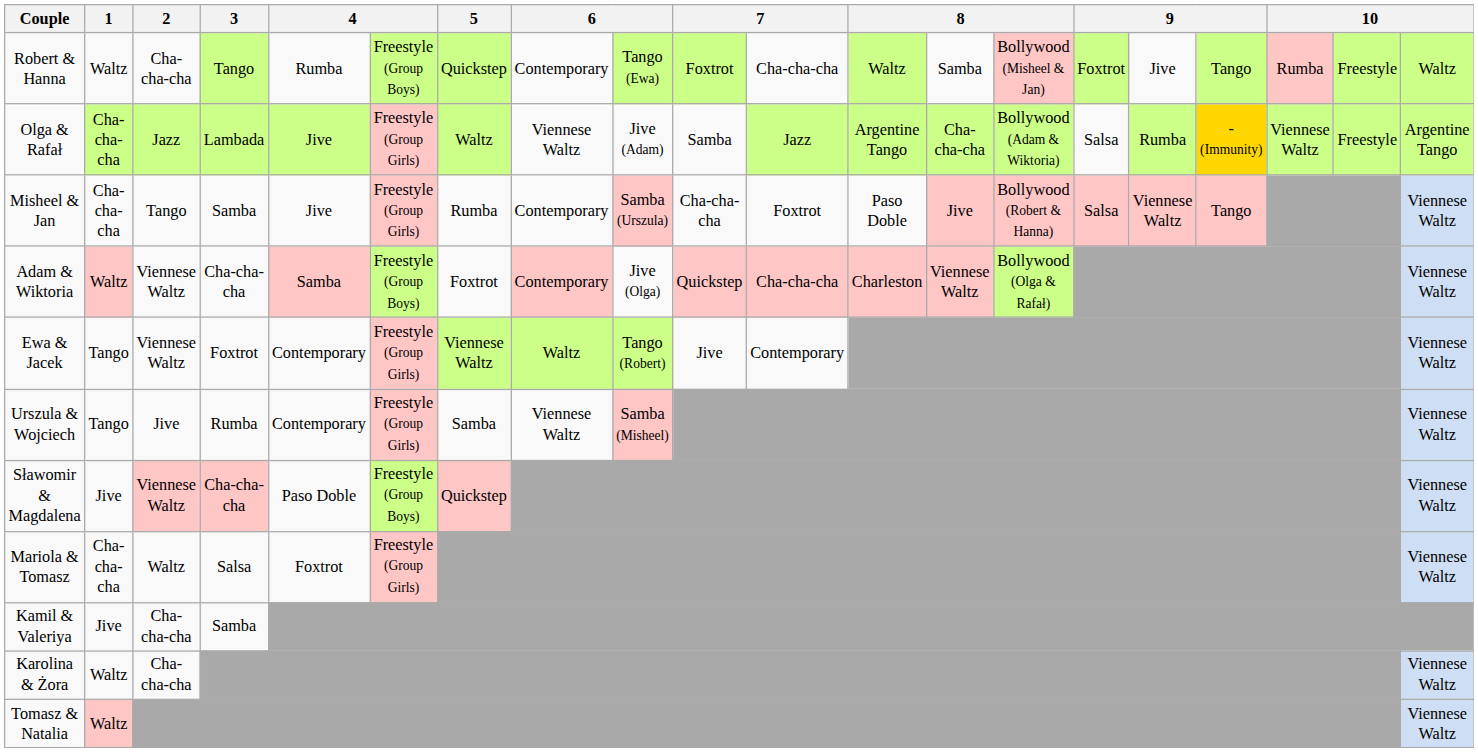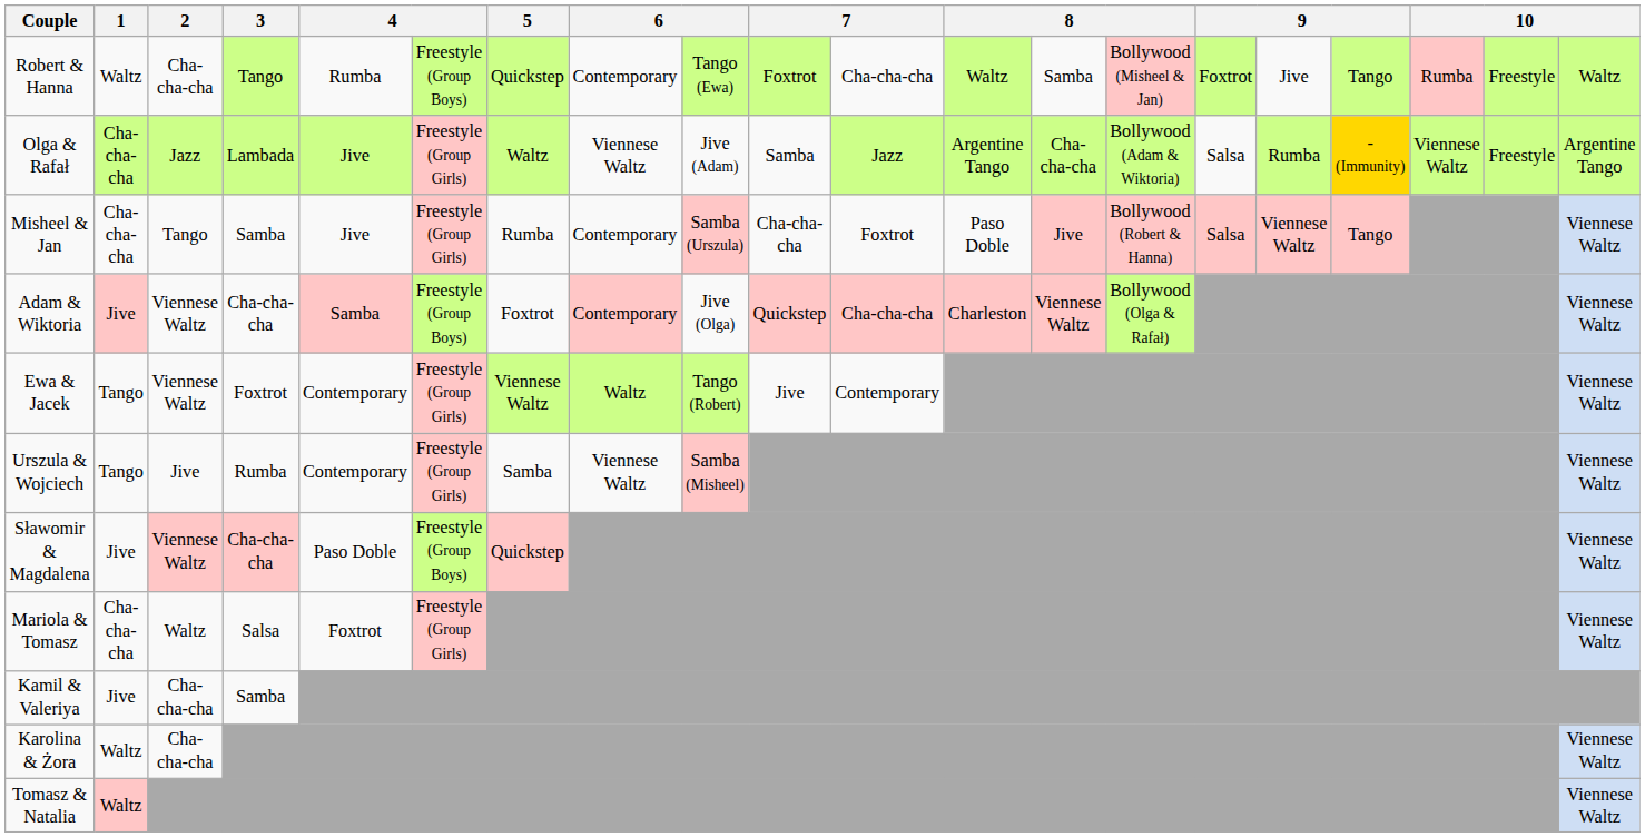 <table class="wikitable" style="text-align:center; font-size:80%; line-height:16px">
 <tr>
 <th>Couple</th>
 <th>1</th>
 <th>2</th>
 <th>3</th>
 <th colspan=2>4</th>
 <th>5</th>
 <th colspan=2>6</th>
 <th colspan=2>7</th>
 <th colspan=3>8</th>
 <th colspan=3>9</th>
 <th colspan=3>10</th>
 </tr>
 <tr>
 <td>Robert & Hanna</td>
 <td>Waltz</td>
 <td>Cha-cha-cha</td>
 <td style="background:#ccff88;">Tango</td>
 <td>Rumba</td>
 <td style="background:#ccff88;">Freestyle<br><small>(Group Boys)</small></td>
 <td style="background:#ccff88;">Quickstep</td>
 <td>Contemporary</td>
 <td style="background:#ccff88;">Tango<br><small>(Ewa)</small></td>
 <td style="background:#ccff88;">Foxtrot</td>
 <td>Cha-cha-cha</td>
 <td style="background:#ccff88;">Waltz</td>
 <td>Samba</td>
 <td style="background:#ffc6c6;">Bollywood<br><small>(Misheel & Jan)</small></td>
 <td style="background:#ccff88;">Foxtrot</td>
 <td>Jive</td>
 <td style="background:#ccff88;">Tango</td>
 <td style="background:#ffc6c6;">Rumba</td>
 <td style="background:#ccff88;">Freestyle</td>
 <td style="background:#ccff88;">Waltz</td>
 </tr>
 <tr>
 <td>Olga & Rafał</td>
 <td style="background:#ccff88;">Cha-cha-cha</td>
 <td style="background:#ccff88;">Jazz</td>
 <td style="background:#ccff88;">Lambada</td>
 <td style="background:#ccff88;">Jive</td>
 <td style="background:#ffc6c6;">Freestyle<br><small>(Group Girls)</small></td>
 <td style="background:#ccff88;">Waltz</td>
 <td>Viennese Waltz</td>
 <td>Jive<br><small>(Adam)</small></td>
 <td>Samba</td>
 <td style="background:#ccff88;">Jazz</td>
 <td style="background:#ccff88;">Argentine Tango</td>
 <td style="background:#ccff88;">Cha-cha-cha</td>
 <td style="background:#ccff88;">Bollywood<br><small>(Adam & Wiktoria)</small></td>
 <td>Salsa</td>
 <td style="background:#ccff88;">Rumba</td>
 <td style="background:gold;">-<br><small>(Immunity)</small></td>
 <td style="background:#ccff88;">Viennese Waltz</td>
 <td style="background:#ccff88;">Freestyle</td>
 <td style="background:#ccff88;">Argentine Tango</td>
 </tr>
 <tr>
 <td>Misheel & Jan</td>
 <td>Cha-cha-cha</td>
 <td>Tango</td>
 <td>Samba</td>
 <td>Jive</td>
 <td style="background:#ffc6c6;">Freestyle<br><small>(Group Girls)</small></td>
 <td>Rumba</td>
 <td>Contemporary</td>
 <td style="background:#ffc6c6;">Samba<br><small>(Urszula)</small></td>
 <td>Cha-cha-cha</td>
 <td>Foxtrot</td>
 <td>Paso Doble</td>
 <td style="background:#ffc6c6;">Jive</td>
 <td style="background:#ffc6c6;">Bollywood<br><small>(Robert & Hanna)</small></td>
 <td style="background:#ffc6c6;">Salsa</td>
 <td style="background:#ffc6c6;">Viennese Waltz</td>
 <td style="background:#ffc6c6;">Tango</td>
 <td style="background:darkgrey;" colspan="2"></td>
 <td style="background:#CEDEF4;">Viennese Waltz</td>
 </tr>
 <tr>
 <td>Adam & Wiktoria</td>
-<td style="background:#ffc6c6;">Waltz</td>
+<td style="background:#ffc6c6;">Jive</td>
 <td>Viennese Waltz</td>
 <td>Cha-cha-cha</td>
 <td style="background:#ffc6c6;">Samba</td>
 <td style="background:#ccff88;">Freestyle<br><small>(Group Boys)</small></td>
 <td>Foxtrot</td>
 <td style="background:#ffc6c6;">Contemporary</td>
 <td>Jive<br><small>(Olga)</small></td>
 <td style="background:#ffc6c6;">Quickstep</td>
 <td style="background:#ffc6c6;">Cha-cha-cha</td>
 <td style="background:#ffc6c6;">Charleston</td>
 <td style="background:#ffc6c6;">Viennese Waltz</td>
 <td style="background:#ccff88;">Bollywood<br><small>(Olga & Rafał)</small></td>
 <td style="background:darkgrey;" colspan="5"></td>
 <td style="background:#CEDEF4;">Viennese Waltz</td>
 </tr>
 <tr>
 <td>Ewa & Jacek</td>
 <td>Tango</td>
 <td>Viennese Waltz</td>
 <td>Foxtrot</td>
 <td>Contemporary</td>
 <td style="background:#ffc6c6;">Freestyle<br><small>(Group Girls)</small></td>
 <td style="background:#ccff88;">Viennese Waltz</td>
 <td style="background:#ccff88;">Waltz</td>
 <td style="background:#ccff88;">Tango<br><small>(Robert)</small></td>
 <td>Jive</td>
 <td>Contemporary</td>
 <td style="background:darkgrey;" colspan="8"></td>
 <td style="background:#CEDEF4;">Viennese Waltz</td>
 </tr>
 <tr>
 <td>Urszula & Wojciech</td>
 <td>Tango</td>
 <td>Jive</td>
 <td>Rumba</td>
 <td>Contemporary</td>
 <td style="background:#ffc6c6;">Freestyle<br><small>(Group Girls)</small></td>
 <td>Samba</td>
 <td>Viennese Waltz</td>
 <td style="background:#ffc6c6;">Samba<br><small>(Misheel)</small></td>
 <td style="background:darkgrey;" colspan="10"></td>
 <td style="background:#CEDEF4;">Viennese Waltz</td>
 </tr>
 <tr>
 <td>Sławomir & Magdalena</td>
 <td>Jive</td>
 <td style="background:#ffc6c6;">Viennese Waltz</td>
 <td style="background:#ffc6c6;">Cha-cha-cha</td>
 <td>Paso Doble</td>
 <td style="background:#ccff88;">Freestyle<br><small>(Group Boys)</small></td>
 <td style="background:#ffc6c6;">Quickstep</td>
 <td style="background:darkgrey;" colspan="12"></td>
 <td style="background:#CEDEF4;">Viennese Waltz</td>
 </tr>
 <tr>
 <td>Mariola & Tomasz</td>
 <td>Cha-cha-cha</td>
 <td>Waltz</td>
 <td>Salsa</td>
 <td>Foxtrot</td>
 <td style="background:#ffc6c6;">Freestyle<br><small>(Group Girls)</small></td>
 <td style="background:darkgrey;" colspan="13"></td>
 <td style="background:#CEDEF4;">Viennese Waltz</td>
 </tr>
 <tr>
 <td>Kamil & Valeriya</td>
 <td>Jive</td>
 <td>Cha-cha-cha</td>
 <td>Samba</td>
 <td style="background:darkgrey;" colspan="16"></td>
 </tr>
 <tr>
 <td>Karolina & Żora</td>
 <td>Waltz</td>
 <td>Cha-cha-cha</td>
 <td style="background:darkgrey;" colspan="16"></td>
 <td style="background:#CEDEF4;">Viennese Waltz</td>
 </tr>
 <tr>
 <td>Tomasz & Natalia</td>
 <td style="background:#ffc6c6;">Waltz</td>
 <td style="background:darkgrey;" colspan="17"></td>
 <td style="background:#CEDEF4;">Viennese Waltz</td>
 </tr>
 </table>
